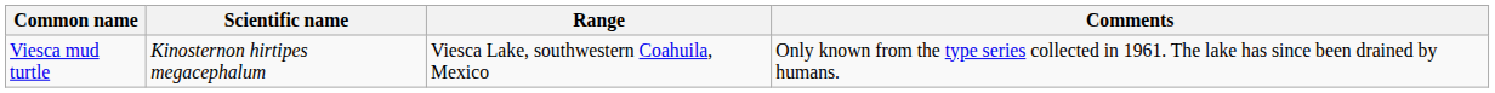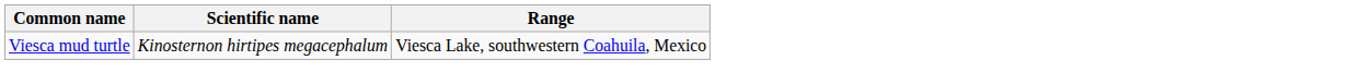 <table class="wikitable sortable">
 <tr>
 <th>Common name</th>
 <th>Scientific name</th>
 <th>Range</th>
-<th class="unsortable">Comments</th>
 </tr>
 <tr>
 <td><a href='#'>Viesca mud turtle</a></td>
 <td><em>Kinosternon hirtipes megacephalum</em></td>
 <td>Viesca Lake, southwestern <a href='#'>Coahuila</a>, Mexico</td>
-<td>Only known from the <a href='#'>type series</a> collected in 1961. The lake has since been drained by humans.</td>
 </tr>
 </table>
